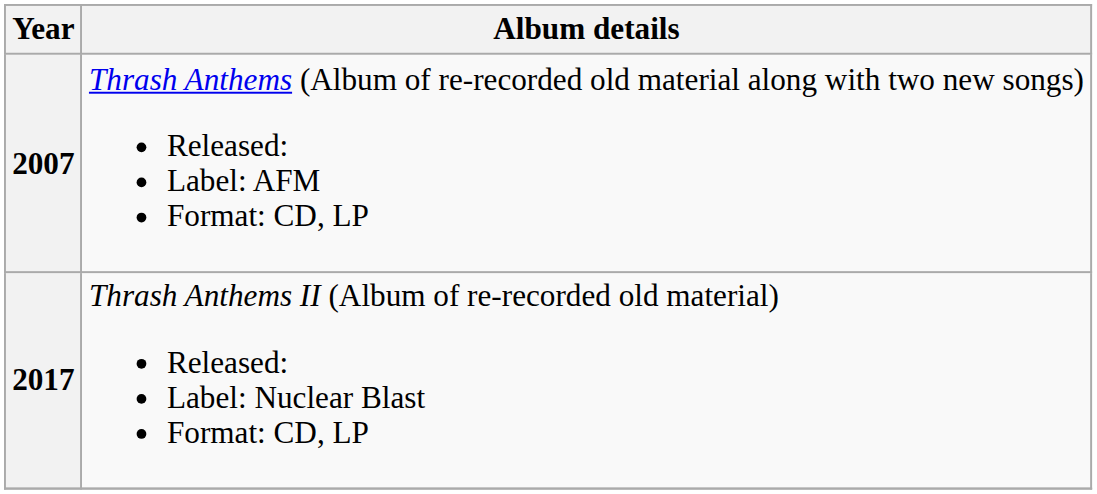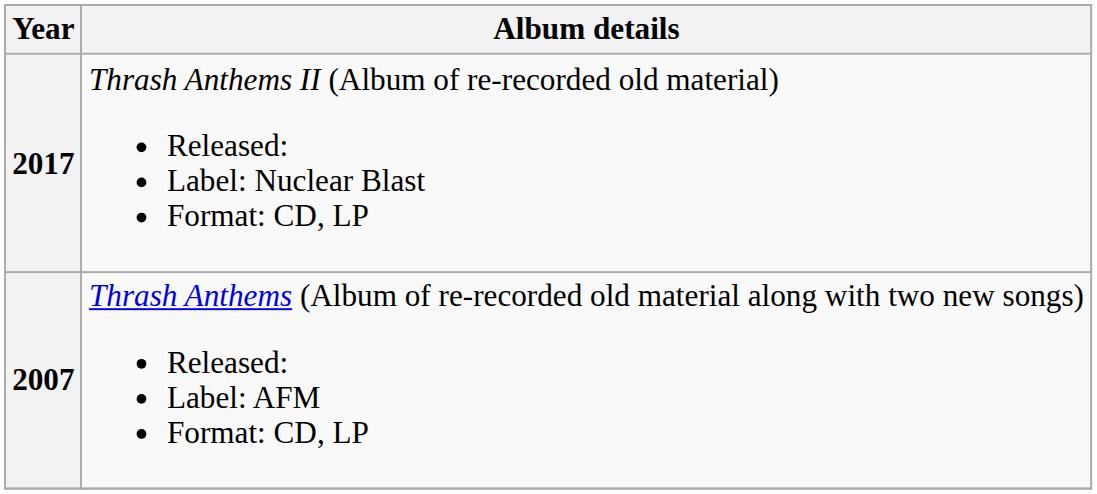 <table class="wikitable plainrowheaders" style="text-align:center;">
 <tr>
 <th>Year</th>
 <th>Album details</th>
 </tr>
 <tr>
+<th scope="row">2017</th>
+<td align=left><em>Thrash Anthems II</em> (Album of re-recorded old material)<br><ul><li>Released: </li><li>Label: Nuclear Blast</li><li>Format: CD, LP</li></ul></td>
+</tr>
+<tr>
 <th scope="row">2007</th>
 <td align=left><em><a href='#'>Thrash Anthems</a></em> (Album of re-recorded old material along with two new songs)<br><ul><li>Released: </li><li>Label: AFM</li><li>Format: CD, LP</li></ul></td>
 </tr>
 <tr>
-<th scope="row">2017</th>
-<td align=left><em>Thrash Anthems II</em> (Album of re-recorded old material)<br><ul><li>Released: </li><li>Label: Nuclear Blast</li><li>Format: CD, LP</li></ul></td>
-</tr>
-<tr>
 </tr>
 </table>
